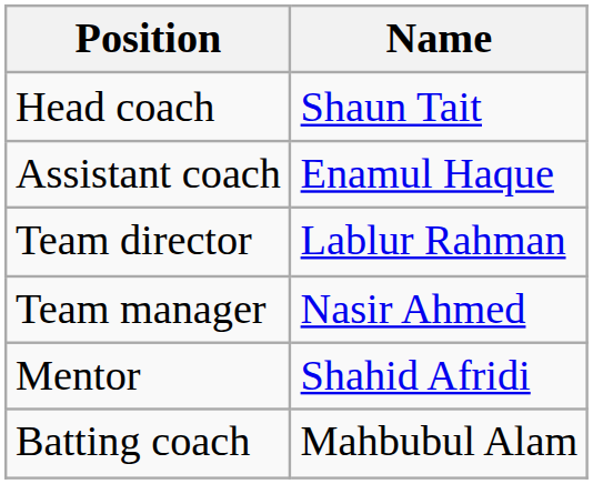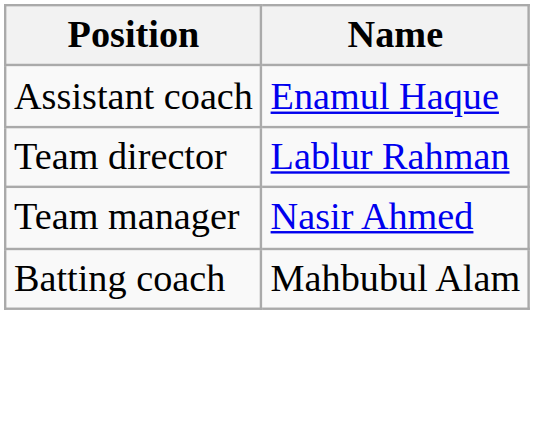 <table class="wikitable">
 <tr>
 <th>Position</th>
 <th>Name</th>
-</tr>
-<tr>
-<td>Head coach</td>
-<td><a href='#'>Shaun Tait</a></td>
 </tr>
 <tr>
 <td>Assistant coach</td>
 <td><a href='#'>Enamul Haque</a></td>
 </tr>
 <tr>
 <td>Team director</td>
 <td><a href='#'>Lablur Rahman</a></td>
 </tr>
 <tr>
 <td>Team manager</td>
 <td><a href='#'>Nasir Ahmed</a></td>
 </tr>
 <tr>
-<td>Mentor</td>
-<td><a href='#'>Shahid Afridi</a></td>
-</tr>
-<tr>
 <td>Batting coach</td>
 <td>Mahbubul Alam</td>
 </tr>
 </table>
